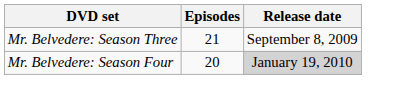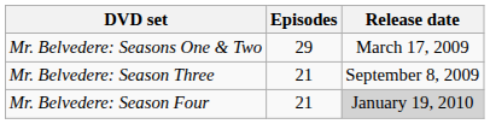 <table class=wikitable style="text-align:center">
 <tr>
 <th>DVD set</th>
 <th>Episodes</th>
 <th>Release date</th>
+</tr>
+<tr>
+<td align="left"><em>Mr. Belvedere: Seasons One & Two</em></td>
+<td>29</td>
+<td>March 17, 2009</td>
 </tr>
 <tr>
 <td align="left"><em>Mr. Belvedere: Season Three</em></td>
 <td>21</td>
 <td>September 8, 2009</td>
 </tr>
 <tr>
 <td align="left"><em>Mr. Belvedere: Season Four</em></td>
-<td>20</td>
+<td>21</td>
 <td style="background: lightgrey;">January 19, 2010</td>
 </tr>
 </table>
